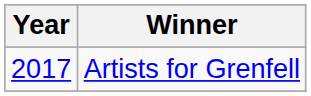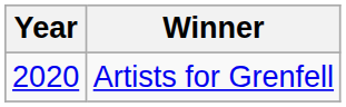 <table class="wikitable">
 <tr>
 <th>Year</th>
 <th>Winner</th>
 </tr>
 <tr>
-<td><a href='#'>2017</a></td>
+<td><a href='#'>2020</a></td>
 <td><a href='#'>Artists for Grenfell</a></td>
 </tr>
 </table>
